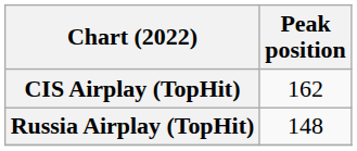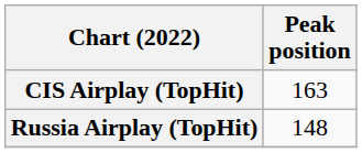 <table class="wikitable sortable plainrowheaders" style="text-align:center">
 <tr>
 <th scope="col">Chart (2022)</th>
 <th scope="col">Peak<br>position</th>
 </tr>
 <tr>
 <th scope="row">CIS Airplay (TopHit)</th>
-<td>162</td>
+<td>163</td>
 </tr>
 <tr>
 <th scope="row">Russia Airplay (TopHit)</th>
 <td>148</td>
 </tr>
 <tr>
 </tr>
 </table>
